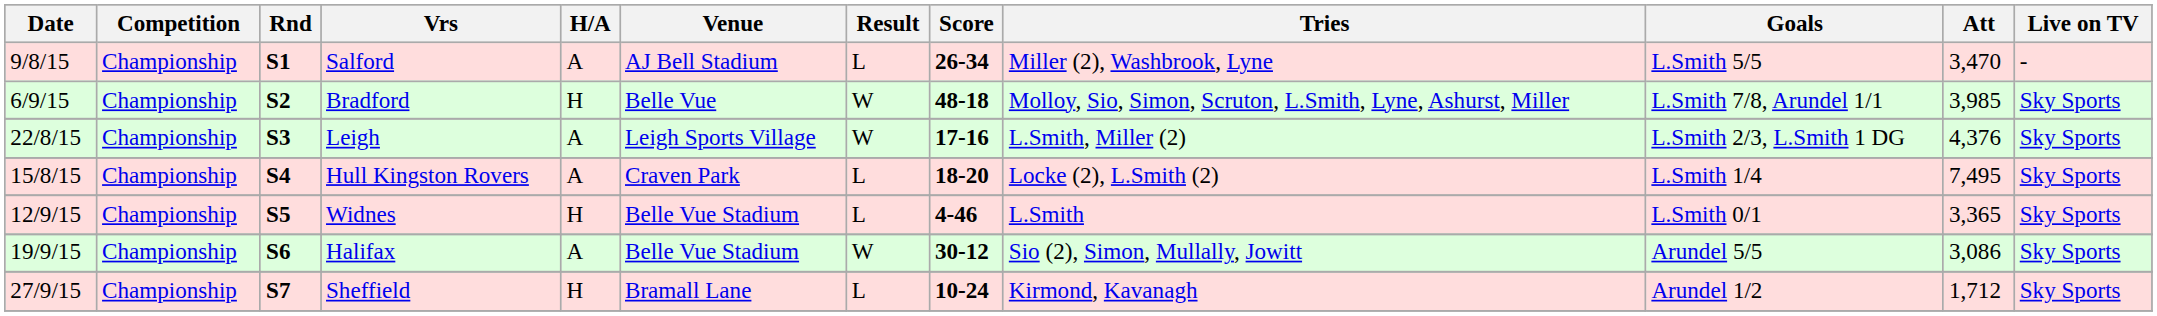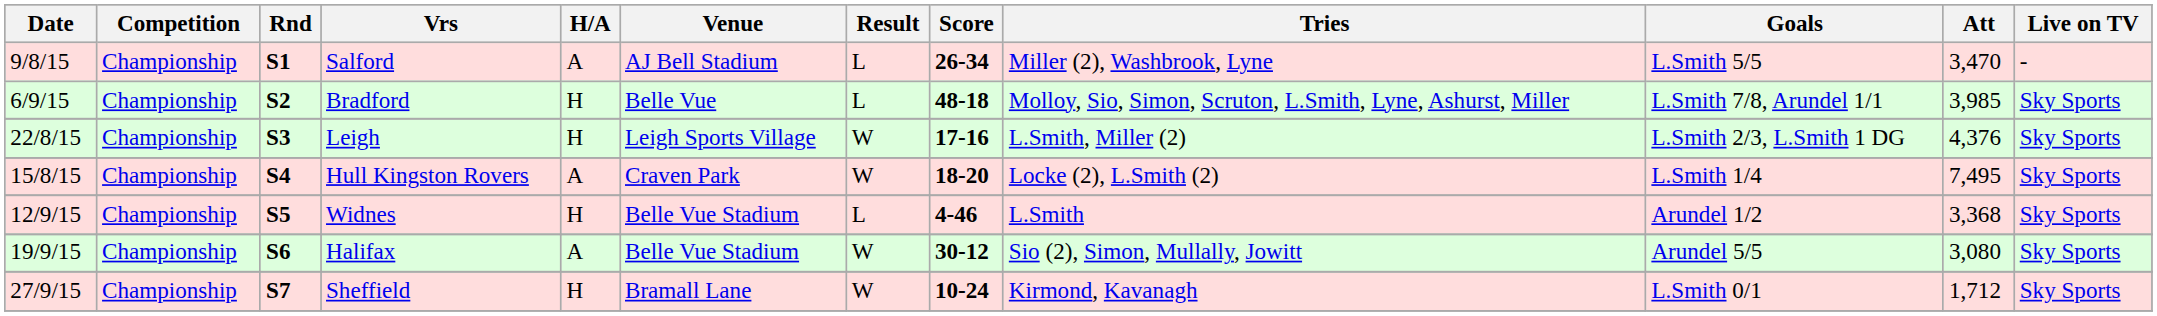 <table class="wikitable" style="font-size:85%;" width="100%">
 <tr>
 <th>Date</th>
 <th>Competition</th>
 <th>Rnd</th>
 <th>Vrs</th>
 <th>H/A</th>
 <th>Venue</th>
 <th>Result</th>
 <th>Score</th>
 <th>Tries</th>
 <th>Goals</th>
 <th>Att</th>
 <th>Live on TV</th>
 </tr>
 <tr style="background:#ffdddd;" width=20 | >
 <td>9/8/15</td>
 <td><a href='#'>Championship</a></td>
 <td><strong>S1</strong></td>
 <td><a href='#'>Salford</a></td>
 <td>A</td>
 <td><a href='#'>AJ Bell Stadium</a></td>
 <td>L</td>
 <td><strong>26-34</strong></td>
 <td><a href='#'>Miller</a> (2), <a href='#'>Washbrook</a>, <a href='#'>Lyne</a></td>
 <td><a href='#'>L.Smith</a> 5/5</td>
 <td>3,470</td>
 <td>-</td>
 </tr>
 <tr style="background:#ddffdd;" width=20 | >
 <td>6/9/15</td>
 <td><a href='#'>Championship</a></td>
 <td><strong>S2</strong></td>
 <td><a href='#'>Bradford</a></td>
 <td>H</td>
 <td><a href='#'>Belle Vue</a></td>
-<td>W</td>
+<td>L</td>
 <td><strong>48-18</strong></td>
 <td><a href='#'>Molloy</a>, <a href='#'>Sio</a>, <a href='#'>Simon</a>, <a href='#'>Scruton</a>, <a href='#'>L.Smith</a>, <a href='#'>Lyne</a>, <a href='#'>Ashurst</a>, <a href='#'>Miller</a></td>
 <td><a href='#'>L.Smith</a> 7/8, <a href='#'>Arundel</a> 1/1</td>
 <td>3,985</td>
 <td><a href='#'>Sky Sports</a></td>
 </tr>
 <tr>
 </tr>
 <tr style="background:#ddffdd;" width=20 | >
 <td>22/8/15</td>
 <td><a href='#'>Championship</a></td>
 <td><strong>S3</strong></td>
 <td><a href='#'>Leigh</a></td>
-<td>A</td>
+<td>H</td>
 <td><a href='#'>Leigh Sports Village</a></td>
 <td>W</td>
 <td><strong>17-16</strong></td>
 <td><a href='#'>L.Smith</a>, <a href='#'>Miller</a> (2)</td>
 <td><a href='#'>L.Smith</a> 2/3, <a href='#'>L.Smith</a> 1 DG</td>
 <td>4,376</td>
 <td><a href='#'>Sky Sports</a></td>
 </tr>
 <tr>
 </tr>
 <tr style="background:#ffdddd;" width=20 | >
 <td>15/8/15</td>
 <td><a href='#'>Championship</a></td>
 <td><strong>S4</strong></td>
 <td><a href='#'>Hull Kingston Rovers</a></td>
 <td>A</td>
 <td><a href='#'>Craven Park</a></td>
-<td>L</td>
+<td>W</td>
 <td><strong>18-20</strong></td>
 <td><a href='#'>Locke</a> (2), <a href='#'>L.Smith</a> (2)</td>
 <td><a href='#'>L.Smith</a> 1/4</td>
 <td>7,495</td>
 <td><a href='#'>Sky Sports</a></td>
 </tr>
 <tr>
 </tr>
 <tr style="background:#ffdddd;" width=20 | >
 <td>12/9/15</td>
 <td><a href='#'>Championship</a></td>
 <td><strong>S5</strong></td>
 <td><a href='#'>Widnes</a></td>
 <td>H</td>
 <td><a href='#'>Belle Vue Stadium</a></td>
 <td>L</td>
 <td><strong>4-46</strong></td>
 <td><a href='#'>L.Smith</a></td>
-<td><a href='#'>L.Smith</a> 0/1</td>
-<td>3,365</td>
+<td><a href='#'>Arundel</a> 1/2</td>
+<td>3,368</td>
 <td><a href='#'>Sky Sports</a></td>
 </tr>
 <tr>
 </tr>
 <tr style="background:#ddffdd;" width=20 | >
 <td>19/9/15</td>
 <td><a href='#'>Championship</a></td>
 <td><strong>S6</strong></td>
 <td><a href='#'>Halifax</a></td>
 <td>A</td>
 <td><a href='#'>Belle Vue Stadium</a></td>
 <td>W</td>
 <td><strong>30-12</strong></td>
 <td><a href='#'>Sio</a> (2), <a href='#'>Simon</a>, <a href='#'>Mullally</a>, <a href='#'>Jowitt</a></td>
 <td><a href='#'>Arundel</a> 5/5</td>
-<td>3,086</td>
+<td>3,080</td>
 <td><a href='#'>Sky Sports</a></td>
 </tr>
 <tr>
 </tr>
 <tr style="background:#ffdddd;" width=20 | >
 <td>27/9/15</td>
 <td><a href='#'>Championship</a></td>
 <td><strong>S7</strong></td>
 <td><a href='#'>Sheffield</a></td>
 <td>H</td>
 <td><a href='#'>Bramall Lane</a></td>
-<td>L</td>
+<td>W</td>
 <td><strong>10-24</strong></td>
 <td><a href='#'>Kirmond</a>, <a href='#'>Kavanagh</a></td>
-<td><a href='#'>Arundel</a> 1/2</td>
+<td><a href='#'>L.Smith</a> 0/1</td>
 <td>1,712</td>
 <td><a href='#'>Sky Sports</a></td>
 </tr>
 <tr>
 </tr>
 </table>
